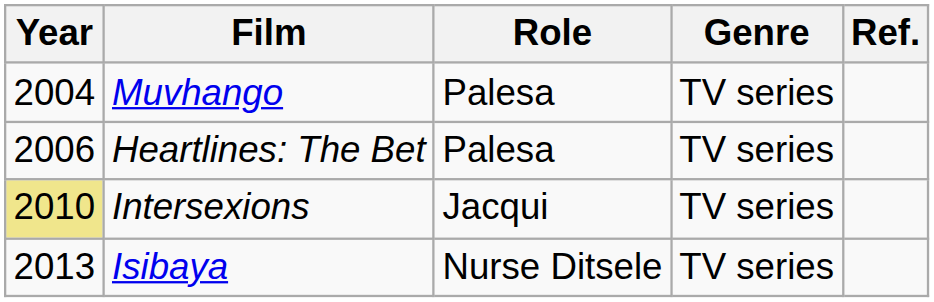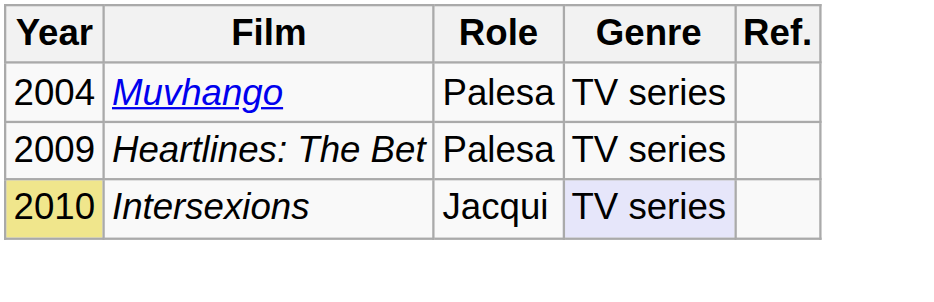 <table class="wikitable">
 <tr>
 <th>Year</th>
 <th>Film</th>
 <th>Role</th>
 <th>Genre</th>
 <th>Ref.</th>
 </tr>
 <tr>
 <td>2004</td>
 <td><em><a href='#'>Muvhango</a></em></td>
 <td>Palesa</td>
 <td>TV series</td>
 <td></td>
 </tr>
 <tr>
-<td>2006</td>
+<td>2009</td>
 <td><em>Heartlines: The Bet</em></td>
 <td>Palesa</td>
 <td>TV series</td>
 <td></td>
 </tr>
 <tr>
 <td style="background: khaki;">2010</td>
 <td><em>Intersexions</em></td>
 <td>Jacqui</td>
-<td>TV series</td>
-<td></td>
-</tr>
-<tr>
-<td>2013</td>
-<td><em><a href='#'>Isibaya</a></em></td>
-<td>Nurse Ditsele</td>
-<td>TV series</td>
+<td style="background: lavender;">TV series</td>
 <td></td>
 </tr>
 </table>
